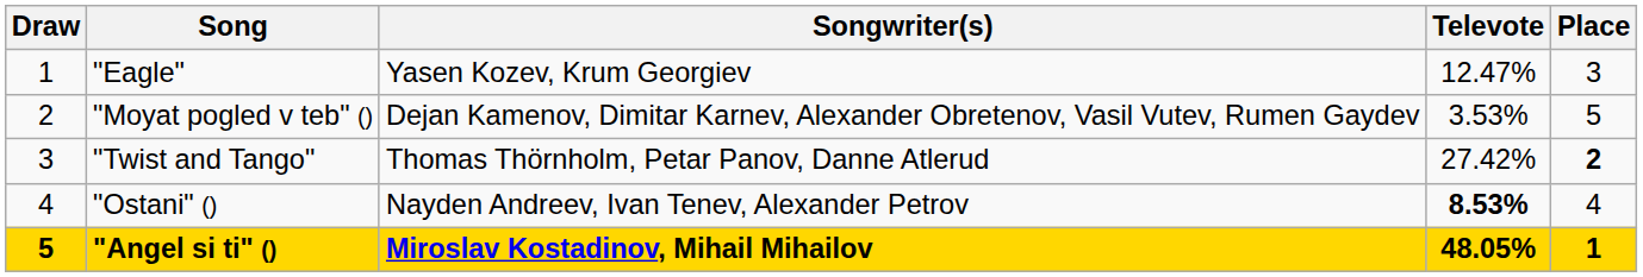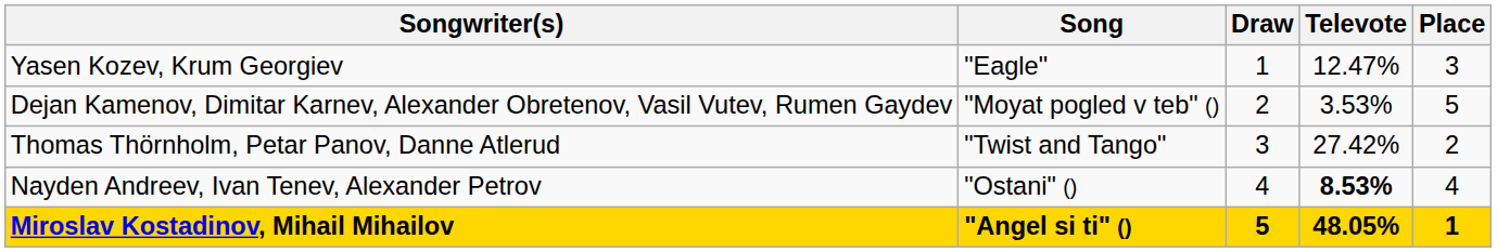 <table class="sortable wikitable" style="margin: 1em auto 1em auto; text-align:center;">
 <tr>
+<th>Songwriter(s)</th>
+<th>Song</th>
 <th>Draw</th>
-<th>Song</th>
-<th>Songwriter(s)</th>
 <th>Televote</th>
 <th>Place</th>
 </tr>
 <tr>
+<td align="left">Yasen Kozev, Krum Georgiev</td>
+<td align="left">"Eagle"</td>
 <td>1</td>
-<td align="left">"Eagle"</td>
-<td align="left">Yasen Kozev, Krum Georgiev</td>
 <td>12.47%</td>
 <td>3</td>
 </tr>
 <tr>
+<td align="left">Dejan Kamenov, Dimitar Karnev, Alexander Obretenov, Vasil Vutev, Rumen Gaydev</td>
+<td align="left">"Moyat pogled v teb" <small>()</small></td>
 <td>2</td>
-<td align="left">"Moyat pogled v teb" <small>()</small></td>
-<td align="left">Dejan Kamenov, Dimitar Karnev, Alexander Obretenov, Vasil Vutev, Rumen Gaydev</td>
 <td>3.53%</td>
 <td>5</td>
 </tr>
 <tr>
+<td align="left">Thomas Thörnholm, Petar Panov, Danne Atlerud</td>
+<td align="left">"Twist and Tango"</td>
 <td>3</td>
-<td align="left">"Twist and Tango"</td>
-<td align="left">Thomas Thörnholm, Petar Panov, Danne Atlerud</td>
 <td>27.42%</td>
-<td><strong>2</strong></td>
+<td>2</td>
 </tr>
 <tr>
+<td align="left">Nayden Andreev, Ivan Tenev, Alexander Petrov</td>
+<td align="left">"Ostani" <small>()</small></td>
 <td>4</td>
-<td align="left">"Ostani" <small>()</small></td>
-<td align="left">Nayden Andreev, Ivan Tenev, Alexander Petrov</td>
 <td><strong>8.53%</strong></td>
 <td>4</td>
 </tr>
 <tr style="font-weight:bold; background:gold;">
+<td align="left"><a href='#'>Miroslav Kostadinov</a>, Mihail Mihailov</td>
+<td align="left">"Angel si ti" <small>()</small></td>
 <td>5</td>
-<td align="left">"Angel si ti" <small>()</small></td>
-<td align="left"><a href='#'>Miroslav Kostadinov</a>, Mihail Mihailov</td>
 <td>48.05%</td>
 <td>1</td>
 </tr>
 </table>
